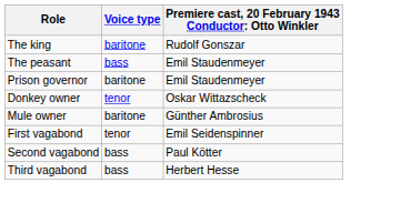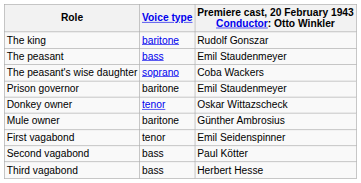 <table class="wikitable">
 <tr>
 <th>Role</th>
 <th><a href='#'>Voice type</a></th>
 <th>Premiere cast, 20 February 1943<br><a href='#'>Conductor</a>: Otto Winkler</th>
 </tr>
 <tr>
 <td>The king</td>
 <td><a href='#'>baritone</a></td>
 <td>Rudolf Gonszar</td>
 </tr>
 <tr>
 <td>The peasant</td>
 <td><a href='#'>bass</a></td>
 <td>Emil Staudenmeyer</td>
+</tr>
+<tr>
+<td>The peasant's wise daughter</td>
+<td><a href='#'>soprano</a></td>
+<td>Coba Wackers</td>
 </tr>
 <tr>
 <td>Prison governor</td>
 <td>baritone</td>
 <td>Emil Staudenmeyer</td>
 </tr>
 <tr>
 <td>Donkey owner</td>
 <td><a href='#'>tenor</a></td>
 <td>Oskar Wittazscheck</td>
 </tr>
 <tr>
 <td>Mule owner</td>
 <td>baritone</td>
 <td>Günther Ambrosius</td>
 </tr>
 <tr>
 <td>First vagabond</td>
 <td>tenor</td>
 <td>Emil Seidenspinner</td>
 </tr>
 <tr>
 <td>Second vagabond</td>
 <td>bass</td>
 <td>Paul Kötter</td>
 </tr>
 <tr>
 <td>Third vagabond</td>
 <td>bass</td>
 <td>Herbert Hesse</td>
 </tr>
 </table>
